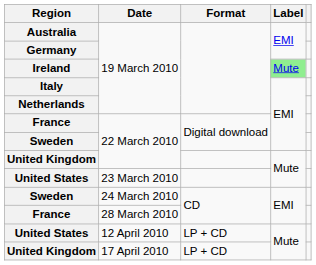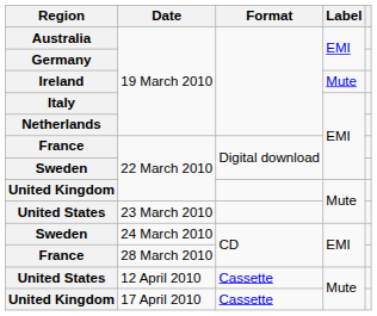 <table class="wikitable plainrowheaders">
 <tr>
 <th scope="col">Region</th>
 <th scope="col">Date</th>
 <th scope="col">Format</th>
 <th scope="col">Label</th>
 <th scope="col"></th>
 </tr>
 <tr>
 <th scope="row">Australia</th>
 <td rowspan="5">19 March 2010</td>
 <td rowspan="5"></td>
 <td rowspan="2"><a href='#'>EMI</a></td>
 <td align="center"></td>
 </tr>
 <tr>
 <th scope="row">Germany</th>
 <td align="center"></td>
 </tr>
 <tr>
 <th scope="row">Ireland</th>
-<td style="background: lightgreen;"><a href='#'>Mute</a></td>
+<td><a href='#'>Mute</a></td>
 <td align="center"></td>
 </tr>
 <tr>
 <th scope="row">Italy</th>
 <td rowspan="4">EMI</td>
 <td align="center"></td>
 </tr>
 <tr>
 <th scope="row">Netherlands</th>
 <td align="center"></td>
 </tr>
 <tr>
 <th scope="row">France</th>
 <td rowspan="3">22 March 2010</td>
 <td rowspan="2">Digital download</td>
 <td align="center"></td>
 </tr>
 <tr>
 <th scope="row">Sweden</th>
 <td align="center"></td>
 </tr>
 <tr>
 <th scope="row">United Kingdom</th>
 <td></td>
 <td rowspan="2">Mute</td>
 <td align="center"></td>
 </tr>
 <tr>
 <th scope="row">United States</th>
 <td>23 March 2010</td>
 <td></td>
 <td align="center"></td>
 </tr>
 <tr>
 <th scope="row">Sweden</th>
 <td>24 March 2010</td>
 <td rowspan="2">CD</td>
 <td rowspan="2">EMI</td>
 <td align="center"></td>
 </tr>
 <tr>
 <th scope="row">France</th>
 <td>28 March 2010</td>
 <td align="center"></td>
 </tr>
 <tr>
 <th scope="row">United States</th>
 <td>12 April 2010</td>
-<td>LP + CD</td>
+<td><a href='#'>Cassette</a></td>
 <td rowspan="2">Mute</td>
 <td align="center"></td>
 </tr>
 <tr>
 <th scope="row">United Kingdom</th>
 <td>17 April 2010</td>
-<td>LP + CD</td>
+<td><a href='#'>Cassette</a></td>
 <td align="center"></td>
 </tr>
 </table>
